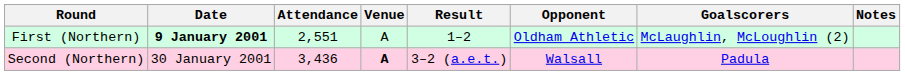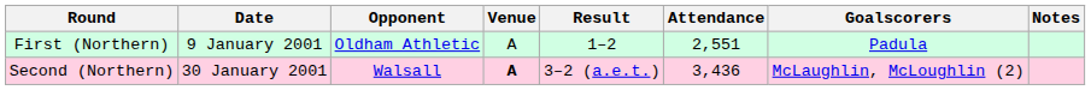 <table class="wikitable" style="text-align:center">
 <tr>
 <th>Round</th>
 <th>Date</th>
-<th>Attendance</th>
+<th>Opponent</th>
 <th>Venue</th>
 <th>Result</th>
-<th>Opponent</th>
+<th>Attendance</th>
 <th>Goalscorers</th>
 <th>Notes</th>
 </tr>
 <tr style="background-color: #d0ffe3;">
 <td>First (Northern)</td>
-<td><strong>9 January 2001</strong></td>
-<td>2,551</td>
+<td>9 January 2001</td>
+<td><a href='#'>Oldham Athletic</a></td>
 <td>A</td>
 <td>1–2</td>
-<td><a href='#'>Oldham Athletic</a></td>
-<td><a href='#'>McLaughlin</a>, <a href='#'>McLoughlin</a> (2)</td>
+<td>2,551</td>
+<td><a href='#'>Padula</a></td>
 <td></td>
 </tr>
 <tr style="background-color: #ffd0e3;">
 <td>Second (Northern)</td>
 <td>30 January 2001</td>
-<td>3,436</td>
+<td><a href='#'>Walsall</a></td>
 <td><strong>A</strong></td>
 <td>3–2 (<a href='#'>a.e.t.</a>)</td>
-<td><a href='#'>Walsall</a></td>
-<td><a href='#'>Padula</a></td>
+<td>3,436</td>
+<td><a href='#'>McLaughlin</a>, <a href='#'>McLoughlin</a> (2)</td>
 <td></td>
 </tr>
 </table>
